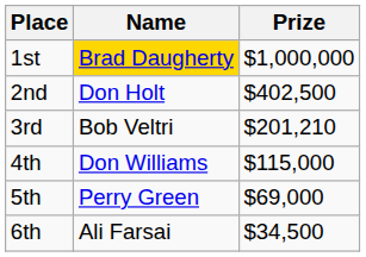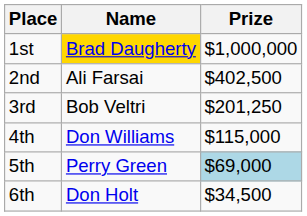 <table class="wikitable">
 <tr>
 <th bgcolor="#FFEBAD">Place</th>
 <th bgcolor="#FFEBAD">Name</th>
 <th bgcolor="#FFEBAD">Prize</th>
 </tr>
 <tr>
 <td>1st</td>
 <td style="background: gold;"><a href='#'>Brad Daugherty</a></td>
 <td>$1,000,000</td>
 </tr>
 <tr>
 <td>2nd</td>
-<td><a href='#'>Don Holt</a></td>
+<td>Ali Farsai</td>
 <td>$402,500</td>
 </tr>
 <tr>
 <td>3rd</td>
 <td>Bob Veltri</td>
-<td>$201,210</td>
+<td>$201,250</td>
 </tr>
 <tr>
 <td>4th</td>
 <td><a href='#'>Don Williams</a></td>
 <td>$115,000</td>
 </tr>
 <tr>
 <td>5th</td>
 <td><a href='#'>Perry Green</a></td>
-<td>$69,000</td>
+<td style="background: lightblue;">$69,000</td>
 </tr>
 <tr>
 <td>6th</td>
-<td>Ali Farsai</td>
+<td><a href='#'>Don Holt</a></td>
 <td>$34,500</td>
 </tr>
 </table>
